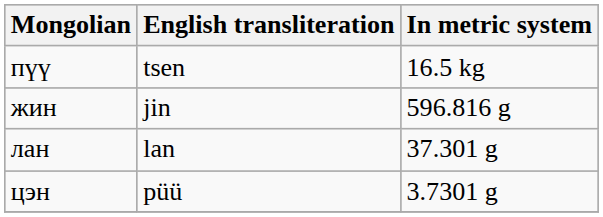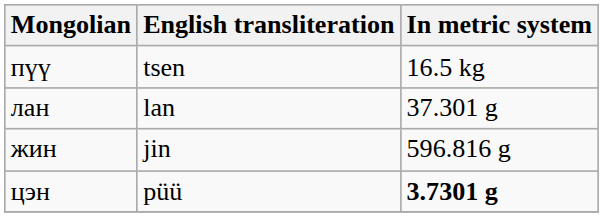 <table class="wikitable">
 <tr>
 <th>Mongolian</th>
 <th>English transliteration</th>
 <th>In metric system</th>
 </tr>
 <tr>
 <td>пүү</td>
 <td>tsen</td>
 <td>16.5 kg</td>
 </tr>
 <tr>
+<td>лан</td>
+<td>lan</td>
+<td>37.301 g</td>
+</tr>
+<tr>
 <td>жин</td>
 <td>jin</td>
 <td>596.816 g</td>
 </tr>
 <tr>
-<td>лан</td>
-<td>lan</td>
-<td>37.301 g</td>
-</tr>
-<tr>
 <td>цэн</td>
 <td>püü</td>
-<td>3.7301 g</td>
+<td><strong>3.7301 g</strong></td>
 </tr>
 <tr>
 </tr>
 </table>
